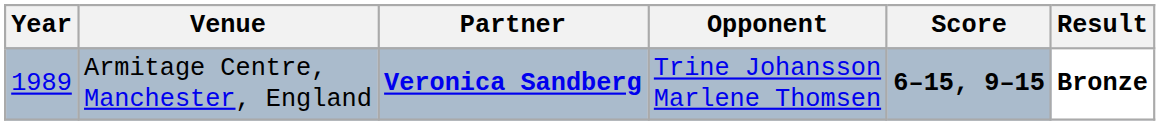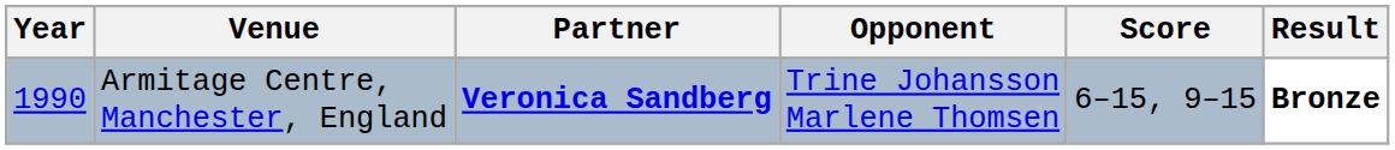 <table class="sortable wikitable" style="font-size: 90%;">
 <tr>
 <th>Year</th>
 <th>Venue</th>
 <th>Partner</th>
 <th>Opponent</th>
 <th>Score</th>
 <th>Result</th>
 </tr>
 <tr style="background:#AABBCC">
-<td align="center"><a href='#'>1989</a></td>
+<td align="center"><a href='#'>1990</a></td>
 <td align="left">Armitage Centre,<br><a href='#'>Manchester</a>, England</td>
 <td align="left"><strong> <a href='#'>Veronica Sandberg</a></strong></td>
 <td align="left"> <a href='#'>Trine Johansson</a><br> <a href='#'>Marlene Thomsen</a></td>
-<td align="left"><strong>6–15, 9–15</strong></td>
+<td align="left">6–15, 9–15</td>
 <td style="text-align:left; background:white"> <strong>Bronze</strong></td>
 </tr>
 </table>
